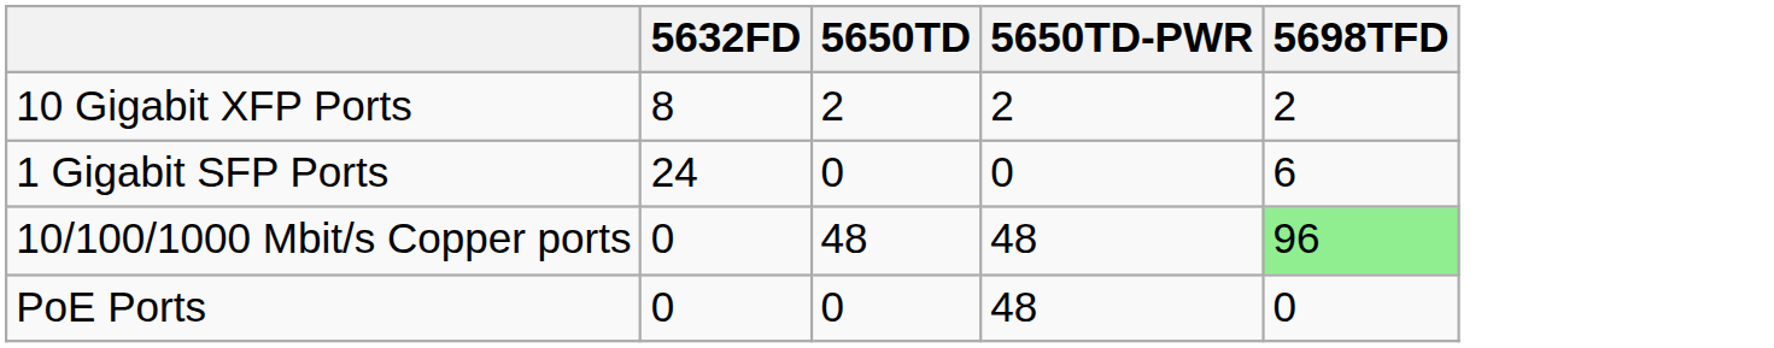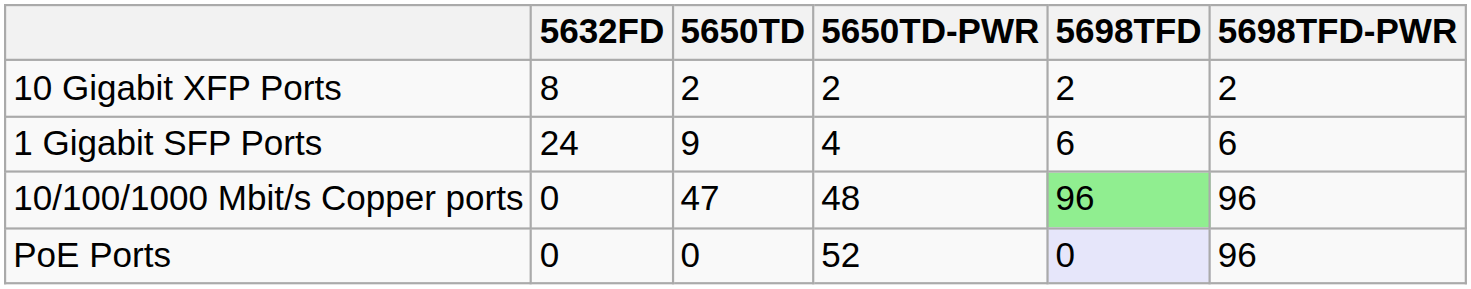 <table class="wikitable">
 <tr>
 <th></th>
 <th>5632FD</th>
 <th>5650TD</th>
 <th>5650TD-PWR</th>
 <th>5698TFD</th>
+<th>5698TFD-PWR</th>
 </tr>
 <tr>
 <td>10 Gigabit XFP Ports</td>
 <td>8</td>
 <td>2</td>
 <td>2</td>
 <td>2</td>
+<td>2</td>
 </tr>
 <tr>
 <td>1 Gigabit SFP Ports</td>
 <td>24</td>
-<td>0</td>
-<td>0</td>
+<td>9</td>
+<td>4</td>
+<td>6</td>
 <td>6</td>
 </tr>
 <tr>
 <td>10/100/1000 Mbit/s Copper ports</td>
 <td>0</td>
-<td>48</td>
+<td>47</td>
 <td>48</td>
 <td style="background: lightgreen;">96</td>
+<td>96</td>
 </tr>
 <tr>
 <td>PoE Ports</td>
 <td>0</td>
 <td>0</td>
-<td>48</td>
-<td>0</td>
+<td>52</td>
+<td style="background: lavender;">0</td>
+<td>96</td>
 </tr>
 </table>
